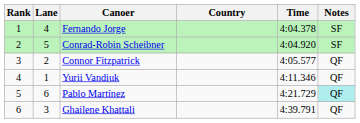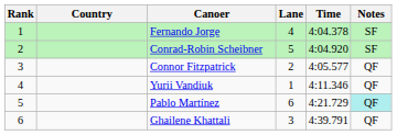 <table class="wikitable sortable" style="text-align:center;">
 <tr>
 <th width=30>Rank</th>
+<th width=150>Country</th>
+<th width=175>Canoer</th>
 <th width=30>Lane</th>
-<th width=175>Canoer</th>
-<th width=150>Country</th>
 <th width=30>Time</th>
 <th width=50>Notes</th>
 </tr>
 <tr bgcolor=bbf3bb>
 <td>1</td>
+<td align=left></td>
+<td align=left><a href='#'>Fernando Jorge</a></td>
 <td>4</td>
-<td align=left><a href='#'>Fernando Jorge</a></td>
-<td align=left></td>
 <td>4:04.378</td>
 <td>SF</td>
 </tr>
 <tr bgcolor=bbf3bb>
 <td>2</td>
+<td align=left></td>
+<td align=left><a href='#'>Conrad-Robin Scheibner</a></td>
 <td>5</td>
-<td align=left><a href='#'>Conrad-Robin Scheibner</a></td>
-<td align=left></td>
 <td>4:04.920</td>
 <td>SF</td>
 </tr>
 <tr>
 <td>3</td>
+<td align=left></td>
+<td align=left><a href='#'>Connor Fitzpatrick</a></td>
 <td>2</td>
-<td align=left><a href='#'>Connor Fitzpatrick</a></td>
-<td align=left></td>
 <td>4:05.577</td>
 <td>QF</td>
 </tr>
 <tr>
 <td>4</td>
+<td align=left></td>
+<td align=left><a href='#'>Yurii Vandiuk</a></td>
 <td>1</td>
-<td align=left><a href='#'>Yurii Vandiuk</a></td>
-<td align=left></td>
 <td>4:11.346</td>
 <td>QF</td>
 </tr>
 <tr>
 <td>5</td>
+<td align=left></td>
+<td align=left><a href='#'>Pablo Martínez</a></td>
 <td>6</td>
-<td align=left><a href='#'>Pablo Martínez</a></td>
-<td align=left></td>
 <td>4:21.729</td>
 <td style="background: paleturquoise;">QF</td>
 </tr>
 <tr>
 <td>6</td>
+<td align=left></td>
+<td align=left><a href='#'>Ghailene Khattali</a></td>
 <td>3</td>
-<td align=left><a href='#'>Ghailene Khattali</a></td>
-<td align=left></td>
 <td>4:39.791</td>
 <td>QF</td>
 </tr>
 </table>
